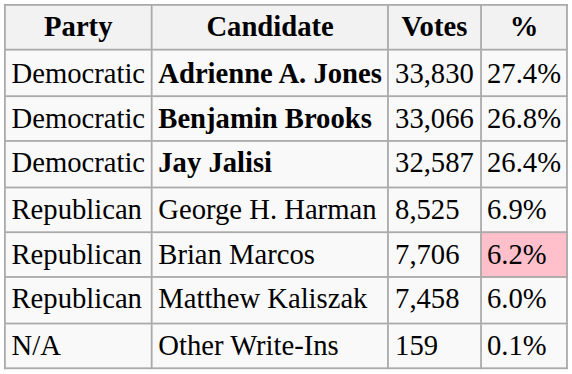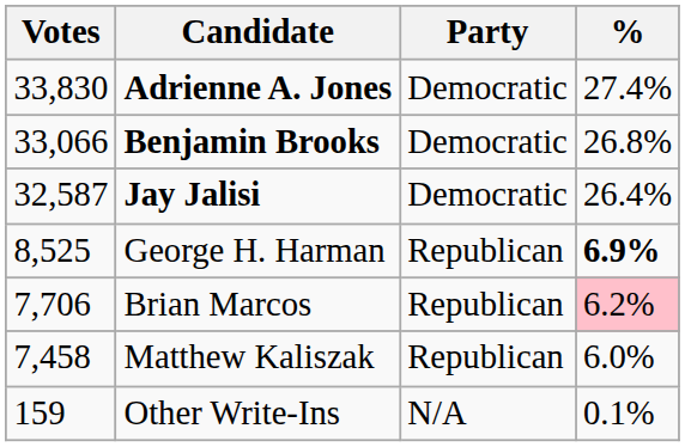 <table class="wikitable">
 <tr>
+<th>Votes</th>
+<th>Candidate</th>
 <th>Party</th>
-<th>Candidate</th>
-<th>Votes</th>
 <th>%</th>
 </tr>
 <tr>
+<td>33,830</td>
+<td><strong>Adrienne A. Jones</strong></td>
 <td>Democratic</td>
-<td><strong>Adrienne A. Jones</strong></td>
-<td>33,830</td>
 <td>27.4%</td>
 </tr>
 <tr>
+<td>33,066</td>
+<td><strong>Benjamin Brooks</strong></td>
 <td>Democratic</td>
-<td><strong>Benjamin Brooks</strong></td>
-<td>33,066</td>
 <td>26.8%</td>
 </tr>
 <tr>
+<td>32,587</td>
+<td><strong>Jay Jalisi</strong></td>
 <td>Democratic</td>
-<td><strong>Jay Jalisi</strong></td>
-<td>32,587</td>
 <td>26.4%</td>
 </tr>
 <tr>
+<td>8,525</td>
+<td>George H. Harman</td>
 <td>Republican</td>
-<td>George H. Harman</td>
-<td>8,525</td>
-<td>6.9%</td>
+<td><strong>6.9%</strong></td>
 </tr>
 <tr>
+<td>7,706</td>
+<td>Brian Marcos</td>
 <td>Republican</td>
-<td>Brian Marcos</td>
-<td>7,706</td>
 <td style="background: pink;">6.2%</td>
 </tr>
 <tr>
+<td>7,458</td>
+<td>Matthew Kaliszak</td>
 <td>Republican</td>
-<td>Matthew Kaliszak</td>
-<td>7,458</td>
 <td>6.0%</td>
 </tr>
 <tr>
+<td>159</td>
+<td>Other Write-Ins</td>
 <td>N/A</td>
-<td>Other Write-Ins</td>
-<td>159</td>
 <td>0.1%</td>
 </tr>
 </table>
